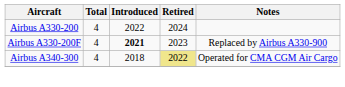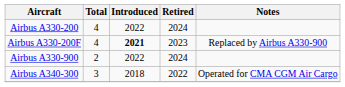 <table class="wikitable" style="margin:0.5em auto; text-align:center">
 <tr>
 <th>Aircraft</th>
 <th>Total</th>
 <th>Introduced</th>
 <th>Retired</th>
 <th>Notes</th>
 </tr>
 <tr>
 <td><a href='#'>Airbus A330-200</a></td>
 <td>4</td>
 <td>2022</td>
 <td>2024</td>
 <td></td>
 </tr>
 <tr>
 <td><a href='#'>Airbus A330-200F</a></td>
 <td>4</td>
 <td><strong>2021</strong></td>
 <td>2023</td>
 <td>Replaced by <a href='#'>Airbus A330-900</a></td>
 </tr>
 <tr>
+<td><a href='#'>Airbus A330-900</a></td>
+<td>2</td>
+<td>2022</td>
+<td>2024</td>
+<td></td>
+</tr>
+<tr>
 <td><a href='#'>Airbus A340-300</a></td>
-<td>4</td>
+<td>3</td>
 <td>2018</td>
-<td style="background: khaki;">2022</td>
+<td>2022</td>
 <td>Operated for <a href='#'>CMA CGM Air Cargo</a></td>
 </tr>
 <tr>
 </tr>
 </table>
